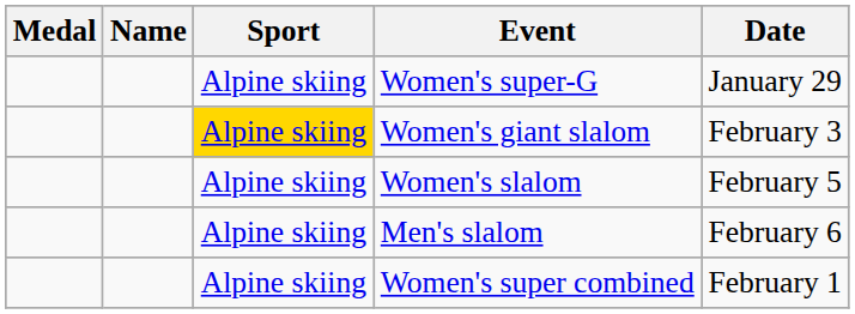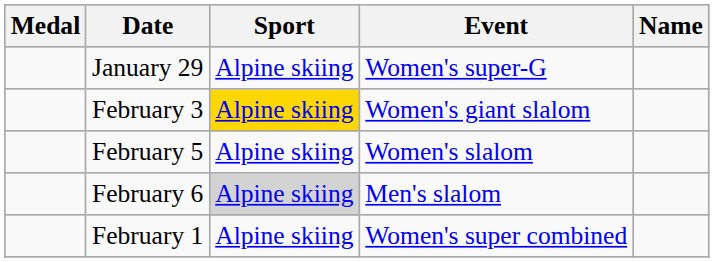 <table class="wikitable sortable" border="1" style="font-size:95%">
 <tr>
 <th>Medal</th>
-<th>Name</th>
+<th>Date</th>
 <th>Sport</th>
 <th>Event</th>
-<th>Date</th>
+<th>Name</th>
 </tr>
 <tr>
 <td></td>
-<td></td>
+<td>January 29</td>
 <td><a href='#'>Alpine skiing</a></td>
 <td><a href='#'>Women's super-G</a></td>
-<td>January 29</td>
+<td></td>
 </tr>
 <tr>
 <td></td>
-<td></td>
+<td>February 3</td>
 <td style="background: gold;"><a href='#'>Alpine skiing</a></td>
 <td><a href='#'>Women's giant slalom</a></td>
-<td>February 3</td>
+<td></td>
 </tr>
 <tr>
 <td></td>
-<td></td>
+<td>February 5</td>
 <td><a href='#'>Alpine skiing</a></td>
 <td><a href='#'>Women's slalom</a></td>
-<td>February 5</td>
+<td></td>
 </tr>
 <tr>
 <td></td>
+<td>February 6</td>
+<td style="background: lightgrey;"><a href='#'>Alpine skiing</a></td>
+<td><a href='#'>Men's slalom</a></td>
 <td></td>
-<td><a href='#'>Alpine skiing</a></td>
-<td><a href='#'>Men's slalom</a></td>
-<td>February 6</td>
 </tr>
 <tr>
 <td></td>
-<td></td>
+<td>February 1</td>
 <td><a href='#'>Alpine skiing</a></td>
 <td><a href='#'>Women's super combined</a></td>
-<td>February 1</td>
+<td></td>
 </tr>
 </table>
